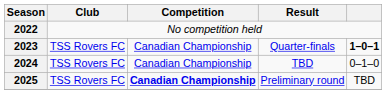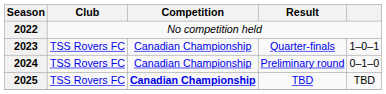 <table class="wikitable sortable" style="text-align:center">
 <tr>
 <th>Season</th>
 <th>Club</th>
 <th>Competition</th>
 <th>Result</th>
 <th></th>
 </tr>
 <tr>
 <th>2022</th>
 <td colspan="4"><em>No competition held</em></td>
 </tr>
 <tr>
 <th>2023</th>
 <td><a href='#'>TSS Rovers FC</a></td>
 <td><a href='#'>Canadian Championship</a></td>
 <td><a href='#'>Quarter-finals</a></td>
-<td><strong>1–0–1</strong></td>
+<td>1–0–1</td>
 </tr>
 <tr>
 <th>2024</th>
 <td><a href='#'>TSS Rovers FC</a></td>
 <td><a href='#'>Canadian Championship</a></td>
-<td><a href='#'>TBD</a></td>
+<td><a href='#'>Preliminary round</a></td>
 <td>0–1–0</td>
 </tr>
 <tr>
 <th>2025</th>
 <td><a href='#'>TSS Rovers FC</a></td>
 <td><strong><a href='#'>Canadian Championship</a></strong></td>
-<td><a href='#'>Preliminary round</a></td>
+<td><a href='#'>TBD</a></td>
 <td>TBD</td>
 </tr>
 <tr>
 </tr>
 </table>
